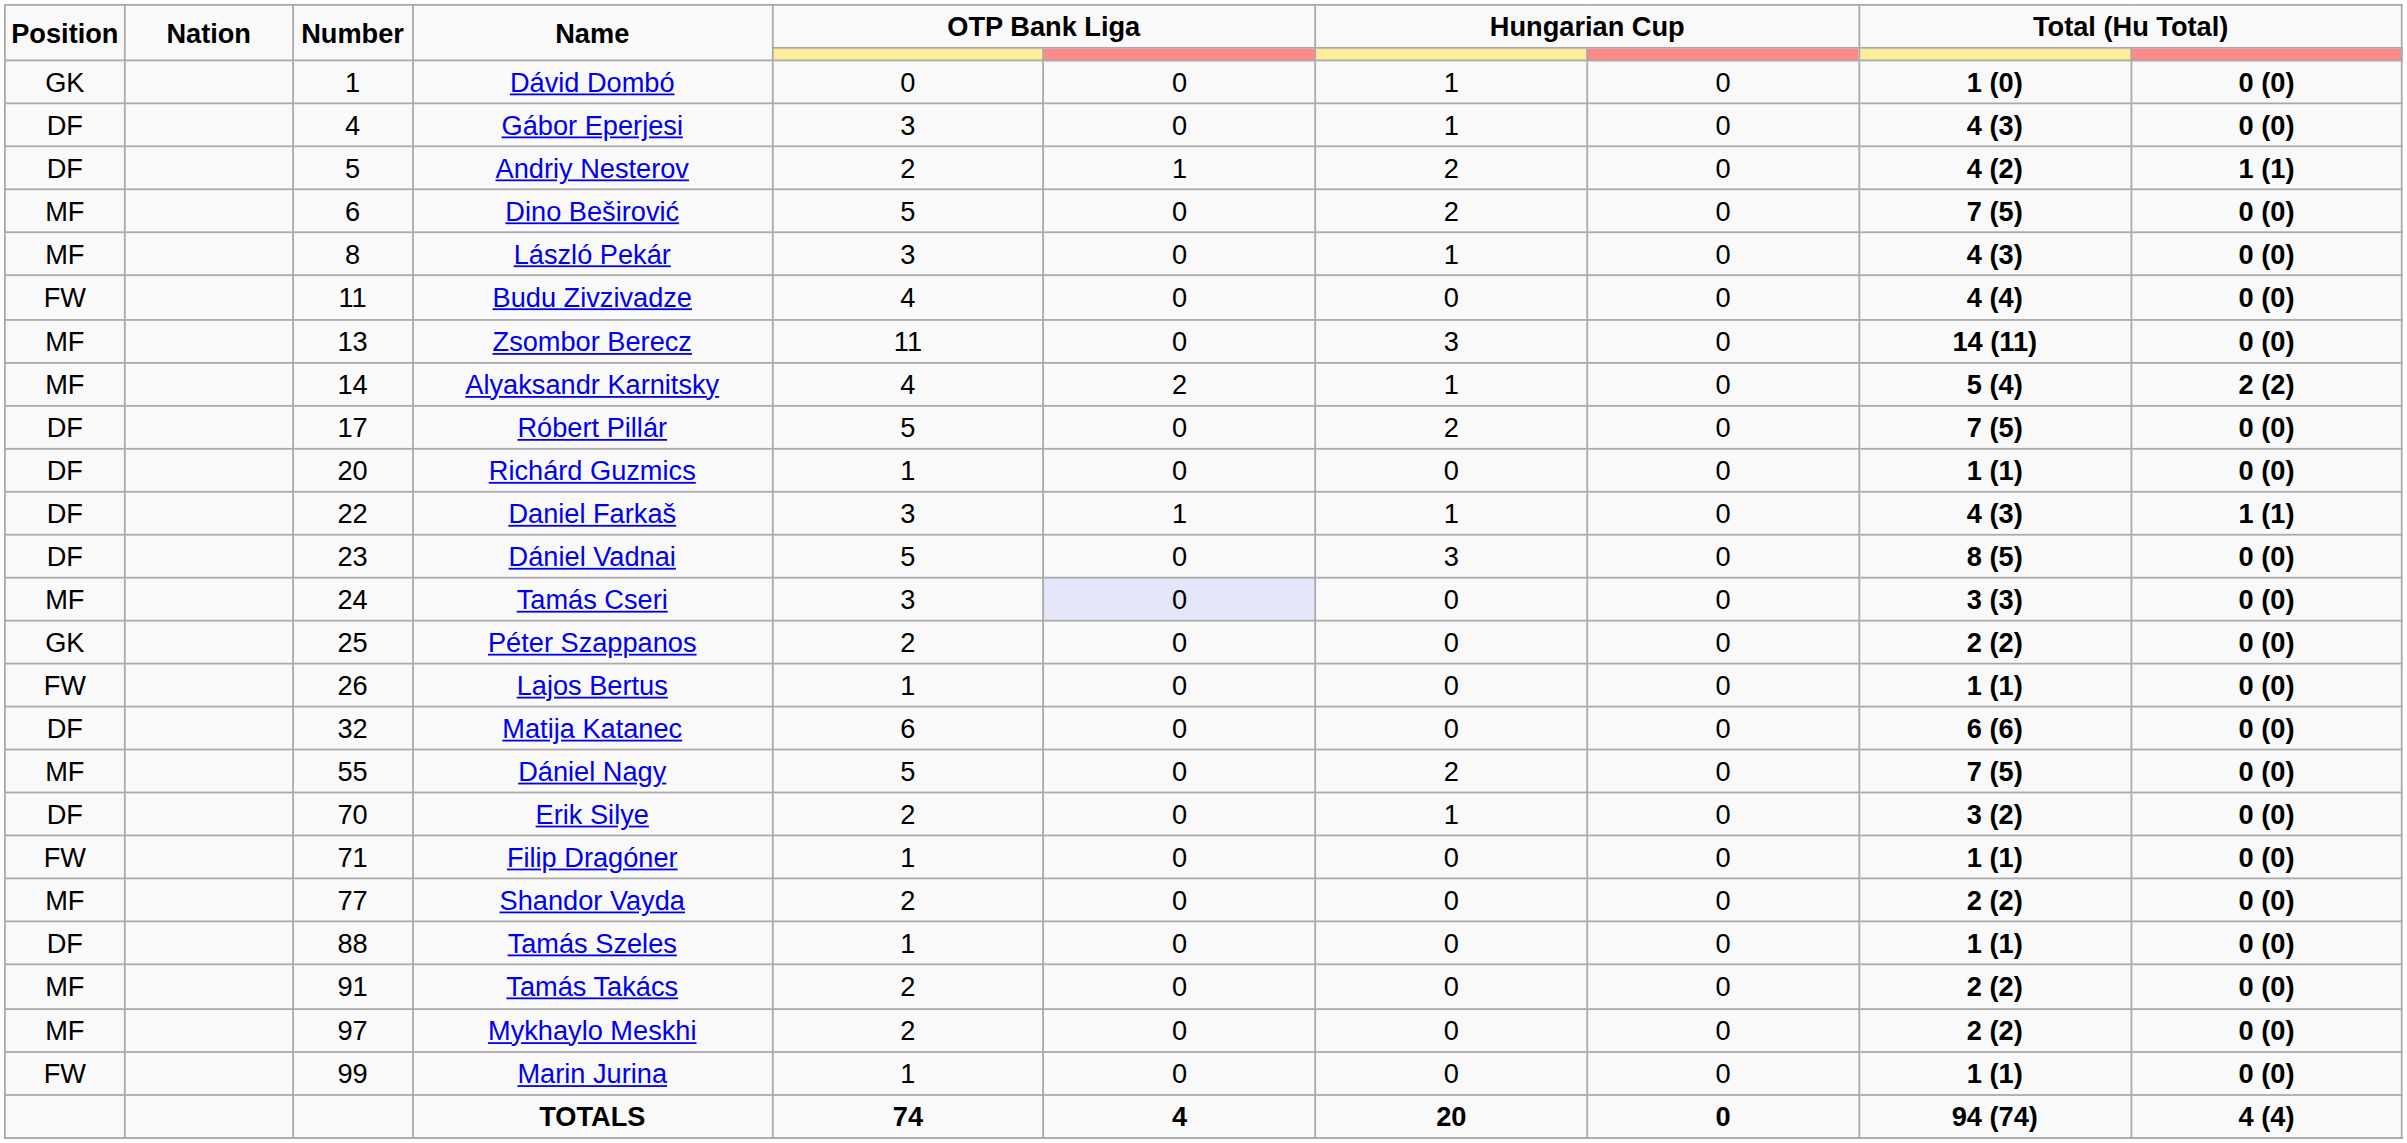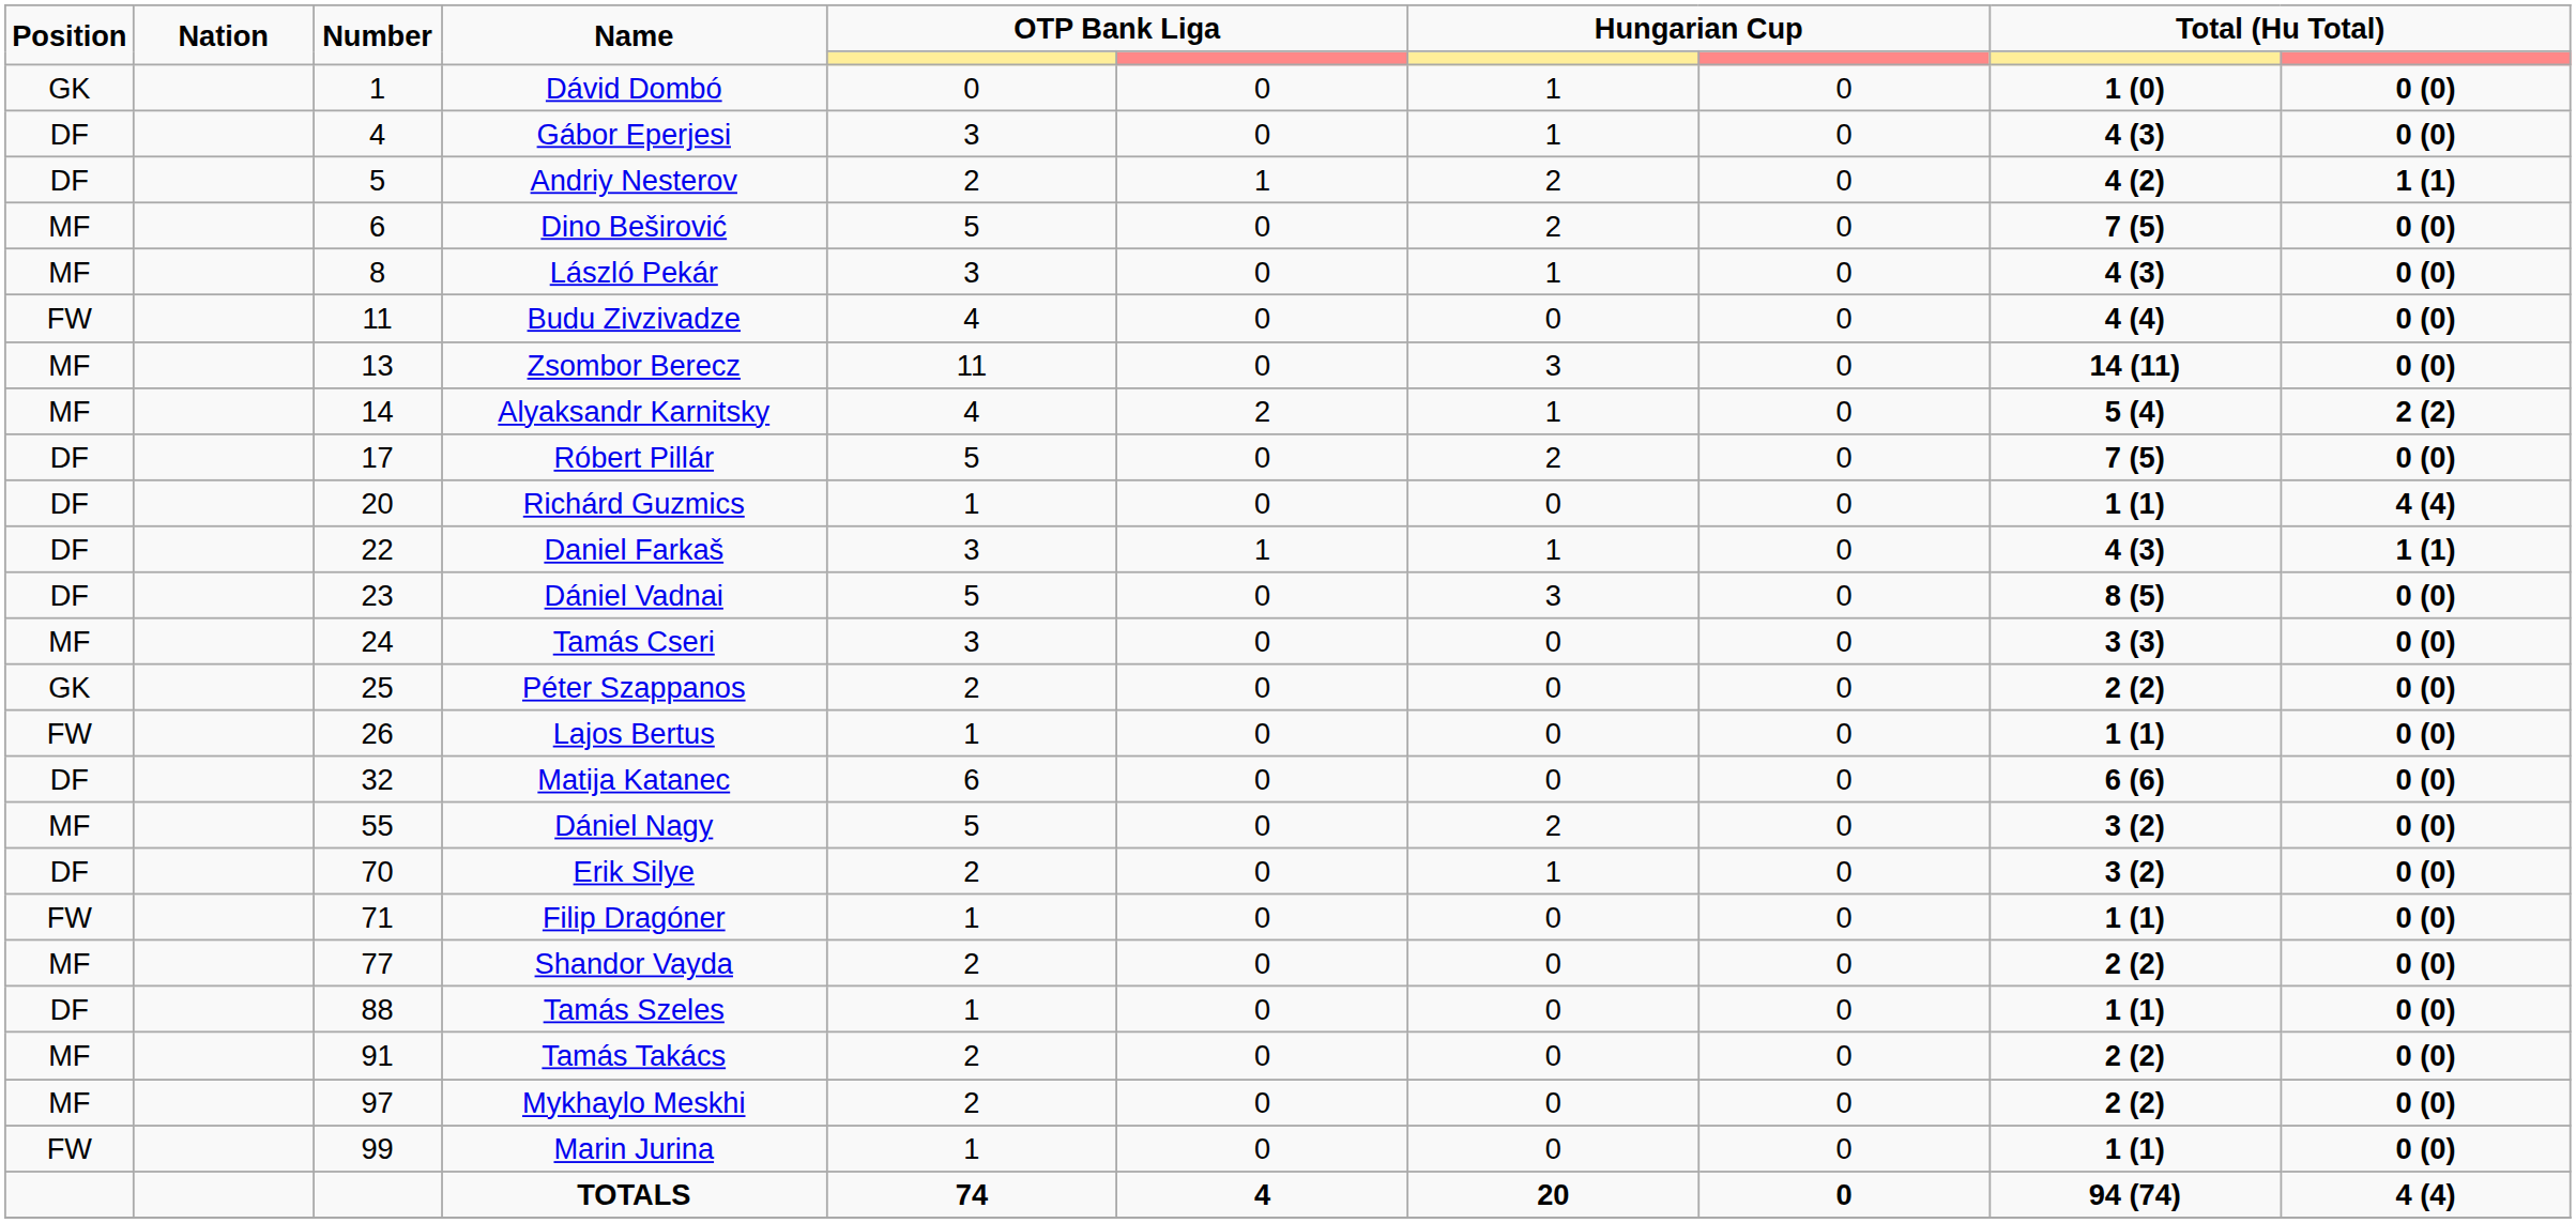 <table class="wikitable" style="font-size: 95%; text-align: center;">
 <tr>
 <td rowspan="2" width="5%" align="center"><strong>Position</strong></td>
 <td rowspan="2" width="7%" align="center"><strong>Nation</strong></td>
 <td rowspan="2" width="5%" align="center"><strong>Number</strong></td>
 <td rowspan="2" width="15%" align="center"><strong>Name</strong></td>
 <td colspan="2" align="center"><strong>OTP Bank Liga</strong></td>
 <td colspan="2" align="center"><strong>Hungarian Cup</strong></td>
 <td colspan="2" align="center"><strong>Total (Hu Total)</strong></td>
 </tr>
 <tr>
 <th width=60 style="background: #FFEE99"></th>
 <th width=60 style="background: #FF8888"></th>
 <th width=60 style="background: #FFEE99"></th>
 <th width=60 style="background: #FF8888"></th>
 <th width=60 style="background: #FFEE99"></th>
 <th width=60 style="background: #FF8888"></th>
 </tr>
 <tr>
 <td>GK</td>
 <td></td>
 <td>1</td>
 <td><a href='#'>Dávid Dombó</a></td>
 <td>0</td>
 <td>0</td>
 <td>1</td>
 <td>0</td>
 <td><strong>1 (0)</strong></td>
 <td><strong>0 (0)</strong></td>
 </tr>
 <tr>
 <td>DF</td>
 <td></td>
 <td>4</td>
 <td><a href='#'>Gábor Eperjesi</a></td>
 <td>3</td>
 <td>0</td>
 <td>1</td>
 <td>0</td>
 <td><strong>4 (3)</strong></td>
 <td><strong>0 (0)</strong></td>
 </tr>
 <tr>
 <td>DF</td>
 <td></td>
 <td>5</td>
 <td><a href='#'>Andriy Nesterov</a></td>
 <td>2</td>
 <td>1</td>
 <td>2</td>
 <td>0</td>
 <td><strong>4 (2)</strong></td>
 <td><strong>1 (1)</strong></td>
 </tr>
 <tr>
 <td>MF</td>
 <td></td>
 <td>6</td>
 <td><a href='#'>Dino Beširović</a></td>
 <td>5</td>
 <td>0</td>
 <td>2</td>
 <td>0</td>
 <td><strong>7 (5)</strong></td>
 <td><strong>0 (0)</strong></td>
 </tr>
 <tr>
 <td>MF</td>
 <td></td>
 <td>8</td>
 <td><a href='#'>László Pekár</a></td>
 <td>3</td>
 <td>0</td>
 <td>1</td>
 <td>0</td>
 <td><strong>4 (3)</strong></td>
 <td><strong>0 (0)</strong></td>
 </tr>
 <tr>
 <td>FW</td>
 <td></td>
 <td>11</td>
 <td><a href='#'>Budu Zivzivadze</a></td>
 <td>4</td>
 <td>0</td>
 <td>0</td>
 <td>0</td>
 <td><strong>4 (4)</strong></td>
 <td><strong>0 (0)</strong></td>
 </tr>
 <tr>
 <td>MF</td>
 <td></td>
 <td>13</td>
 <td><a href='#'>Zsombor Berecz</a></td>
 <td>11</td>
 <td>0</td>
 <td>3</td>
 <td>0</td>
 <td><strong>14 (11)</strong></td>
 <td><strong>0 (0)</strong></td>
 </tr>
 <tr>
 <td>MF</td>
 <td></td>
 <td>14</td>
 <td><a href='#'>Alyaksandr Karnitsky</a></td>
 <td>4</td>
 <td>2</td>
 <td>1</td>
 <td>0</td>
 <td><strong>5 (4)</strong></td>
 <td><strong>2 (2)</strong></td>
 </tr>
 <tr>
 <td>DF</td>
 <td></td>
 <td>17</td>
 <td><a href='#'>Róbert Pillár</a></td>
 <td>5</td>
 <td>0</td>
 <td>2</td>
 <td>0</td>
 <td><strong>7 (5)</strong></td>
 <td><strong>0 (0)</strong></td>
 </tr>
 <tr>
 <td>DF</td>
 <td></td>
 <td>20</td>
 <td><a href='#'>Richárd Guzmics</a></td>
 <td>1</td>
 <td>0</td>
 <td>0</td>
 <td>0</td>
 <td><strong>1 (1)</strong></td>
-<td><strong>0 (0)</strong></td>
+<td><strong>4 (4)</strong></td>
 </tr>
 <tr>
 <td>DF</td>
 <td></td>
 <td>22</td>
 <td><a href='#'>Daniel Farkaš</a></td>
 <td>3</td>
 <td>1</td>
 <td>1</td>
 <td>0</td>
 <td><strong>4 (3)</strong></td>
 <td><strong>1 (1)</strong></td>
 </tr>
 <tr>
 <td>DF</td>
 <td></td>
 <td>23</td>
 <td><a href='#'>Dániel Vadnai</a></td>
 <td>5</td>
 <td>0</td>
 <td>3</td>
 <td>0</td>
 <td><strong>8 (5)</strong></td>
 <td><strong>0 (0)</strong></td>
 </tr>
 <tr>
 <td>MF</td>
 <td></td>
 <td>24</td>
 <td><a href='#'>Tamás Cseri</a></td>
 <td>3</td>
-<td style="background: lavender;">0</td>
+<td>0</td>
 <td>0</td>
 <td>0</td>
 <td><strong>3 (3)</strong></td>
 <td><strong>0 (0)</strong></td>
 </tr>
 <tr>
 <td>GK</td>
 <td></td>
 <td>25</td>
 <td><a href='#'>Péter Szappanos</a></td>
 <td>2</td>
 <td>0</td>
 <td>0</td>
 <td>0</td>
 <td><strong>2 (2)</strong></td>
 <td><strong>0 (0)</strong></td>
 </tr>
 <tr>
 <td>FW</td>
 <td></td>
 <td>26</td>
 <td><a href='#'>Lajos Bertus</a></td>
 <td>1</td>
 <td>0</td>
 <td>0</td>
 <td>0</td>
 <td><strong>1 (1)</strong></td>
 <td><strong>0 (0)</strong></td>
 </tr>
 <tr>
 <td>DF</td>
 <td></td>
 <td>32</td>
 <td><a href='#'>Matija Katanec</a></td>
 <td>6</td>
 <td>0</td>
 <td>0</td>
 <td>0</td>
 <td><strong>6 (6)</strong></td>
 <td><strong>0 (0)</strong></td>
 </tr>
 <tr>
 <td>MF</td>
 <td></td>
 <td>55</td>
 <td><a href='#'>Dániel Nagy</a></td>
 <td>5</td>
 <td>0</td>
 <td>2</td>
 <td>0</td>
-<td><strong>7 (5)</strong></td>
+<td><strong>3 (2)</strong></td>
 <td><strong>0 (0)</strong></td>
 </tr>
 <tr>
 <td>DF</td>
 <td></td>
 <td>70</td>
 <td><a href='#'>Erik Silye</a></td>
 <td>2</td>
 <td>0</td>
 <td>1</td>
 <td>0</td>
 <td><strong>3 (2)</strong></td>
 <td><strong>0 (0)</strong></td>
 </tr>
 <tr>
 <td>FW</td>
 <td></td>
 <td>71</td>
 <td><a href='#'>Filip Dragóner</a></td>
 <td>1</td>
 <td>0</td>
 <td>0</td>
 <td>0</td>
 <td><strong>1 (1)</strong></td>
 <td><strong>0 (0)</strong></td>
 </tr>
 <tr>
 <td>MF</td>
 <td></td>
 <td>77</td>
 <td><a href='#'>Shandor Vayda</a></td>
 <td>2</td>
 <td>0</td>
 <td>0</td>
 <td>0</td>
 <td><strong>2 (2)</strong></td>
 <td><strong>0 (0)</strong></td>
 </tr>
 <tr>
 <td>DF</td>
 <td></td>
 <td>88</td>
 <td><a href='#'>Tamás Szeles</a></td>
 <td>1</td>
 <td>0</td>
 <td>0</td>
 <td>0</td>
 <td><strong>1 (1)</strong></td>
 <td><strong>0 (0)</strong></td>
 </tr>
 <tr>
 <td>MF</td>
 <td></td>
 <td>91</td>
 <td><a href='#'>Tamás Takács</a></td>
 <td>2</td>
 <td>0</td>
 <td>0</td>
 <td>0</td>
 <td><strong>2 (2)</strong></td>
 <td><strong>0 (0)</strong></td>
 </tr>
 <tr>
 <td>MF</td>
 <td></td>
 <td>97</td>
 <td><a href='#'>Mykhaylo Meskhi</a></td>
 <td>2</td>
 <td>0</td>
 <td>0</td>
 <td>0</td>
 <td><strong>2 (2)</strong></td>
 <td><strong>0 (0)</strong></td>
 </tr>
 <tr>
 <td>FW</td>
 <td></td>
 <td>99</td>
 <td><a href='#'>Marin Jurina</a></td>
 <td>1</td>
 <td>0</td>
 <td>0</td>
 <td>0</td>
 <td><strong>1 (1)</strong></td>
 <td><strong>0 (0)</strong></td>
 </tr>
 <tr>
 <td></td>
 <td></td>
 <td></td>
 <td><strong>TOTALS</strong></td>
 <td><strong>74</strong></td>
 <td><strong>4</strong></td>
 <td><strong>20</strong></td>
 <td><strong>0</strong></td>
 <td><strong>94 (74)</strong></td>
 <td><strong>4 (4)</strong></td>
 </tr>
 <tr>
 </tr>
 </table>
